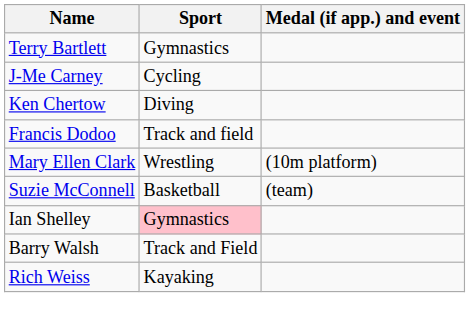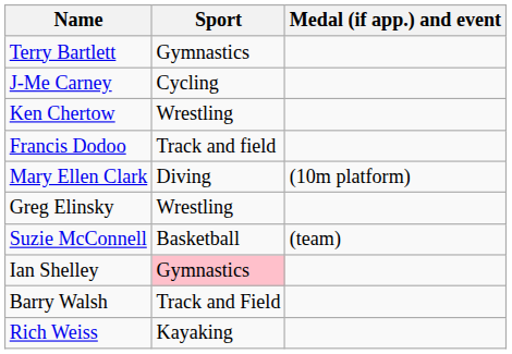 <table class="wikitable">
 <tr>
 <th>Name</th>
 <th>Sport</th>
 <th>Medal (if app.) and event</th>
 </tr>
 <tr>
 <td> <a href='#'>Terry Bartlett</a></td>
 <td>Gymnastics</td>
 <td></td>
 </tr>
 <tr>
 <td> <a href='#'>J-Me Carney</a></td>
 <td>Cycling</td>
 <td></td>
 </tr>
 <tr>
 <td> <a href='#'>Ken Chertow</a></td>
-<td>Diving</td>
+<td>Wrestling</td>
 <td></td>
 </tr>
 <tr>
 <td> <a href='#'>Francis Dodoo</a></td>
 <td>Track and field</td>
 <td></td>
 </tr>
 <tr>
 <td> <a href='#'>Mary Ellen Clark</a></td>
+<td>Diving</td>
+<td> (10m platform)</td>
+</tr>
+<tr>
+<td> Greg Elinsky</td>
 <td>Wrestling</td>
-<td> (10m platform)</td>
+<td></td>
 </tr>
 <tr>
 <td> <a href='#'>Suzie McConnell</a></td>
 <td>Basketball</td>
 <td> (team)</td>
 </tr>
 <tr>
 <td> Ian Shelley</td>
 <td style="background: pink;">Gymnastics</td>
 <td></td>
 </tr>
 <tr>
 <td> Barry Walsh</td>
 <td>Track and Field</td>
 <td></td>
 </tr>
 <tr>
 <td> <a href='#'>Rich Weiss</a></td>
 <td>Kayaking</td>
 <td></td>
 </tr>
 </table>
